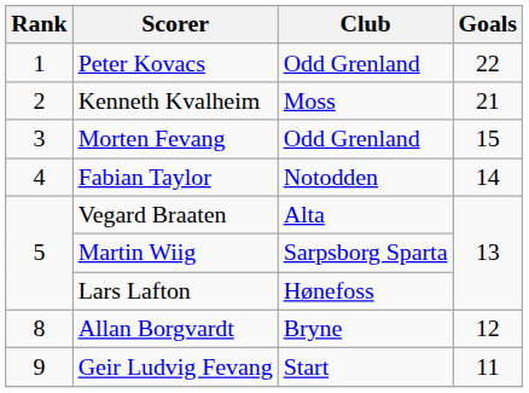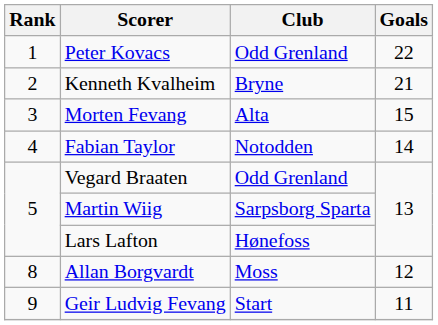 <table class="wikitable">
 <tr>
 <th>Rank</th>
 <th>Scorer</th>
 <th>Club</th>
 <th>Goals</th>
 </tr>
 <tr>
 <td style="text-align:center;">1</td>
 <td> <a href='#'>Peter Kovacs</a></td>
 <td><a href='#'>Odd Grenland</a></td>
 <td style="text-align:center;">22</td>
 </tr>
 <tr>
 <td style="text-align:center;">2</td>
 <td> Kenneth Kvalheim</td>
-<td><a href='#'>Moss</a></td>
+<td><a href='#'>Bryne</a></td>
 <td style="text-align:center;">21</td>
 </tr>
 <tr>
 <td style="text-align:center;">3</td>
 <td> <a href='#'>Morten Fevang</a></td>
-<td><a href='#'>Odd Grenland</a></td>
+<td><a href='#'>Alta</a></td>
 <td style="text-align:center;">15</td>
 </tr>
 <tr>
 <td style="text-align:center;">4</td>
 <td> <a href='#'>Fabian Taylor</a></td>
 <td><a href='#'>Notodden</a></td>
 <td style="text-align:center;">14</td>
 </tr>
 <tr>
 <td style="text-align:center;" rowspan=3>5</td>
 <td> Vegard Braaten</td>
-<td><a href='#'>Alta</a></td>
+<td><a href='#'>Odd Grenland</a></td>
 <td style="text-align:center;" rowspan=3>13</td>
 </tr>
 <tr>
 <td> <a href='#'>Martin Wiig</a></td>
 <td><a href='#'>Sarpsborg Sparta</a></td>
 </tr>
 <tr>
 <td> Lars Lafton</td>
 <td><a href='#'>Hønefoss</a></td>
 </tr>
 <tr>
 <td style="text-align:center;">8</td>
 <td> <a href='#'>Allan Borgvardt</a></td>
-<td><a href='#'>Bryne</a></td>
+<td><a href='#'>Moss</a></td>
 <td style="text-align:center;">12</td>
 </tr>
 <tr>
 <td style="text-align:center;">9</td>
 <td> <a href='#'>Geir Ludvig Fevang</a></td>
 <td><a href='#'>Start</a></td>
 <td style="text-align:center;">11</td>
 </tr>
 <tr>
 </tr>
 </table>
